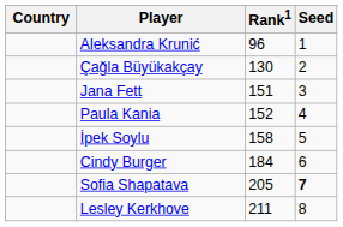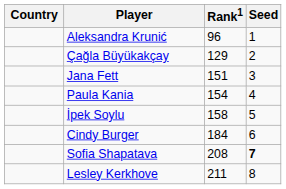 <table class="sortable wikitable">
 <tr>
 <th width="70">Country</th>
 <th width="175">Player</th>
 <th>Rank<sup>1</sup></th>
 <th>Seed</th>
 </tr>
 <tr>
 <td></td>
 <td><a href='#'>Aleksandra Krunić</a></td>
 <td>96</td>
 <td>1</td>
 </tr>
 <tr>
 <td></td>
 <td><a href='#'>Çağla Büyükakçay</a></td>
-<td>130</td>
+<td>129</td>
 <td>2</td>
 </tr>
 <tr>
 <td></td>
 <td><a href='#'>Jana Fett</a></td>
 <td>151</td>
 <td>3</td>
 </tr>
 <tr>
 <td></td>
 <td><a href='#'>Paula Kania</a></td>
-<td>152</td>
+<td>154</td>
 <td>4</td>
 </tr>
 <tr>
 <td></td>
 <td><a href='#'>İpek Soylu</a></td>
 <td>158</td>
 <td>5</td>
 </tr>
 <tr>
 <td></td>
 <td><a href='#'>Cindy Burger</a></td>
 <td>184</td>
 <td>6</td>
 </tr>
 <tr>
 <td></td>
 <td><a href='#'>Sofia Shapatava</a></td>
-<td>205</td>
+<td>208</td>
 <td><strong>7</strong></td>
 </tr>
 <tr>
 <td></td>
 <td><a href='#'>Lesley Kerkhove</a></td>
 <td>211</td>
 <td>8</td>
 </tr>
 </table>
